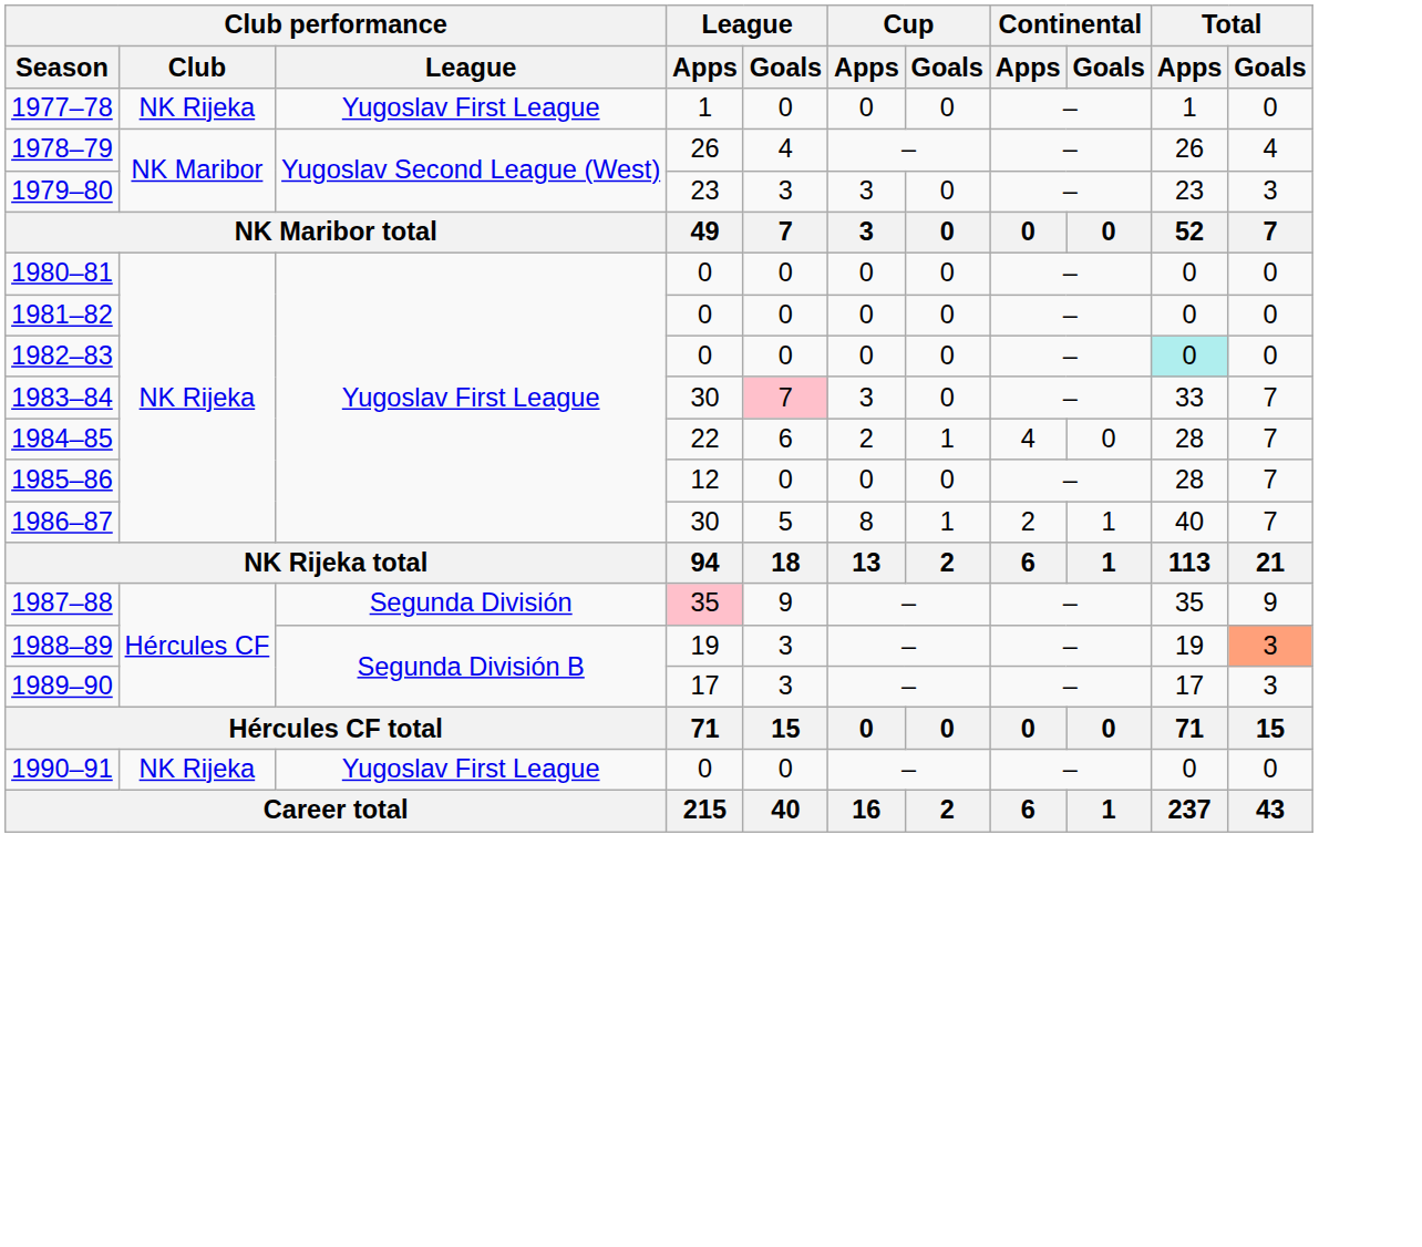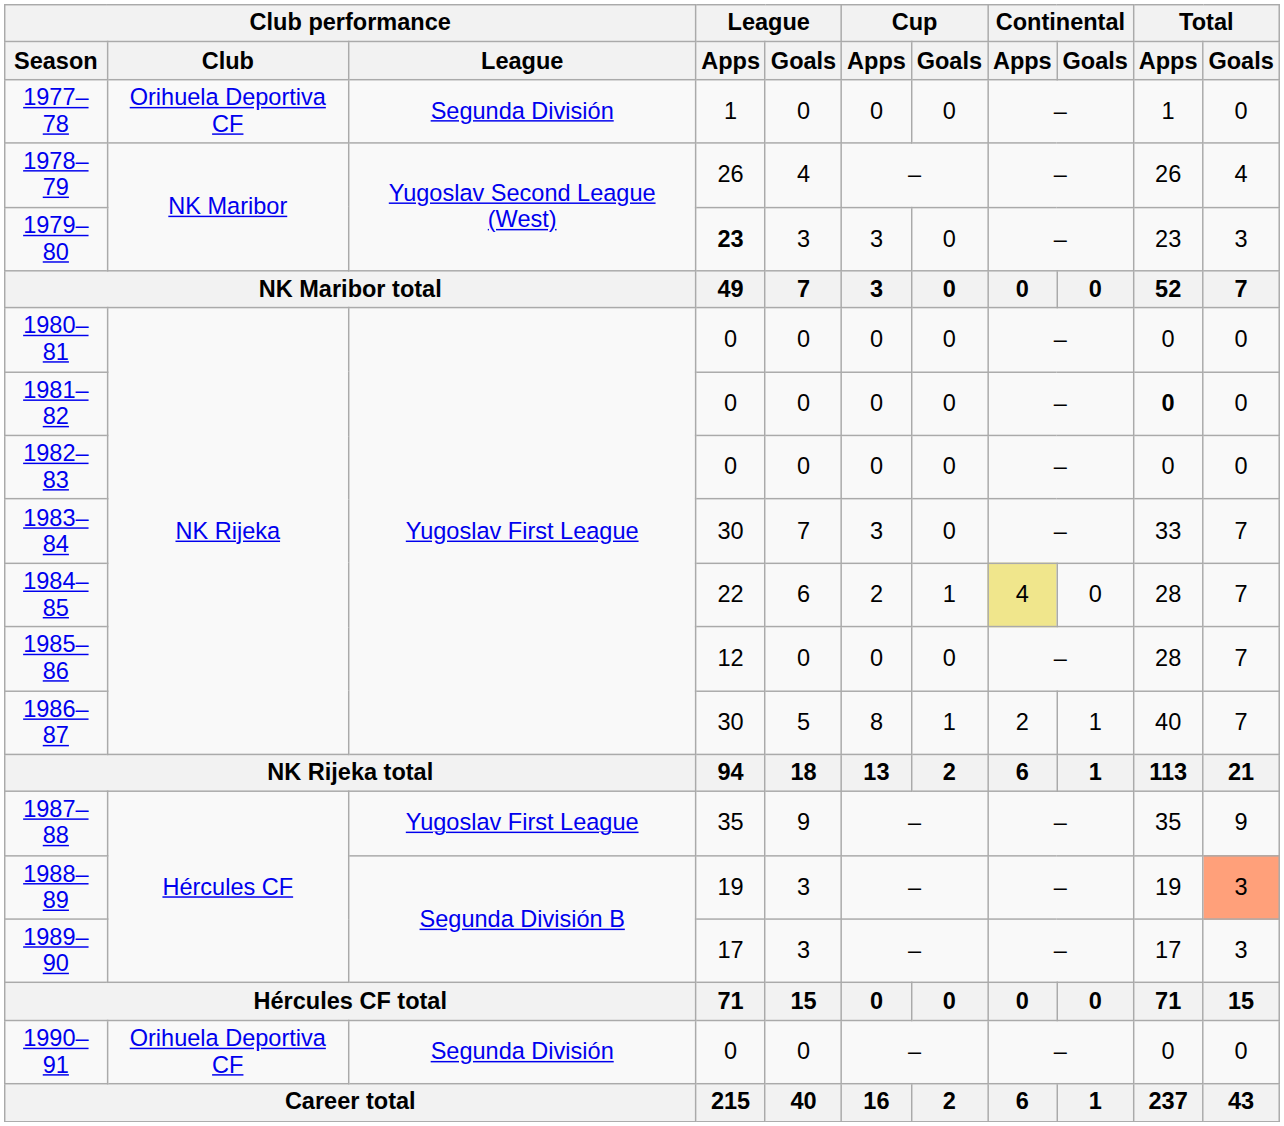 <table class="wikitable" style="text-align:center;">
 <tr>
 <th colspan=3>Club performance</th>
 <th colspan=2>League</th>
 <th colspan=2>Cup</th>
 <th colspan=2>Continental</th>
 <th colspan=2>Total</th>
 </tr>
 <tr>
 <th>Season</th>
 <th>Club</th>
 <th>League</th>
 <th>Apps</th>
 <th>Goals</th>
 <th>Apps</th>
 <th>Goals</th>
 <th>Apps</th>
 <th>Goals</th>
 <th>Apps</th>
 <th>Goals</th>
 </tr>
 <tr>
 <td><a href='#'>1977–78</a></td>
-<td rowspan="1"><a href='#'>NK Rijeka</a></td>
-<td rowspan="1"><a href='#'>Yugoslav First League</a></td>
+<td rowspan="1"><a href='#'>Orihuela Deportiva CF</a></td>
+<td rowspan="1"><a href='#'>Segunda División</a></td>
 <td>1</td>
 <td>0</td>
 <td>0</td>
 <td>0</td>
 <td colspan="2">–</td>
 <td>1</td>
 <td>0</td>
 </tr>
 <tr>
 <td><a href='#'>1978–79</a></td>
 <td rowspan="2"><a href='#'>NK Maribor</a></td>
 <td rowspan="2"><a href='#'>Yugoslav Second League (West)</a></td>
 <td>26</td>
 <td>4</td>
 <td colspan="2">–</td>
 <td colspan="2">–</td>
 <td>26</td>
 <td>4</td>
 </tr>
 <tr>
 <td><a href='#'>1979–80</a></td>
-<td>23</td>
+<td><strong>23</strong></td>
 <td>3</td>
 <td>3</td>
 <td>0</td>
 <td colspan="2">–</td>
 <td>23</td>
 <td>3</td>
 </tr>
 <tr>
 <th colspan=3>NK Maribor total</th>
 <th>49</th>
 <th>7</th>
 <th>3</th>
 <th>0</th>
 <th>0</th>
 <th>0</th>
 <th>52</th>
 <th>7</th>
 </tr>
 <tr>
 <td><a href='#'>1980–81</a></td>
 <td rowspan="7"><a href='#'>NK Rijeka</a></td>
 <td rowspan="7"><a href='#'>Yugoslav First League</a></td>
 <td>0</td>
 <td>0</td>
 <td>0</td>
 <td>0</td>
 <td colspan="2">–</td>
 <td>0</td>
 <td>0</td>
 </tr>
 <tr>
 <td><a href='#'>1981–82</a></td>
 <td>0</td>
 <td>0</td>
 <td>0</td>
 <td>0</td>
 <td colspan="2">–</td>
-<td>0</td>
+<td><strong>0</strong></td>
 <td>0</td>
 </tr>
 <tr>
 <td><a href='#'>1982–83</a></td>
 <td>0</td>
 <td>0</td>
 <td>0</td>
 <td>0</td>
 <td colspan="2">–</td>
-<td style="background: paleturquoise;">0</td>
+<td>0</td>
 <td>0</td>
 </tr>
 <tr>
 <td><a href='#'>1983–84</a></td>
 <td>30</td>
-<td style="background: pink;">7</td>
+<td>7</td>
 <td>3</td>
 <td>0</td>
 <td colspan="2">–</td>
 <td>33</td>
 <td>7</td>
 </tr>
 <tr>
 <td><a href='#'>1984–85</a></td>
 <td>22</td>
 <td>6</td>
 <td>2</td>
 <td>1</td>
-<td>4</td>
+<td style="background: khaki;">4</td>
 <td>0</td>
 <td>28</td>
 <td>7</td>
 </tr>
 <tr>
 <td><a href='#'>1985–86</a></td>
 <td>12</td>
 <td>0</td>
 <td>0</td>
 <td>0</td>
 <td colspan="2">–</td>
 <td>28</td>
 <td>7</td>
 </tr>
 <tr>
 <td><a href='#'>1986–87</a></td>
 <td>30</td>
 <td>5</td>
 <td>8</td>
 <td>1</td>
 <td>2</td>
 <td>1</td>
 <td>40</td>
 <td>7</td>
 </tr>
 <tr>
 <th colspan=3>NK Rijeka total</th>
 <th>94</th>
 <th>18</th>
 <th>13</th>
 <th>2</th>
 <th>6</th>
 <th>1</th>
 <th>113</th>
 <th>21</th>
 </tr>
 <tr>
 <td><a href='#'>1987–88</a></td>
 <td rowspan="3"><a href='#'>Hércules CF</a></td>
-<td rowspan="1"><a href='#'>Segunda División</a></td>
-<td style="background: pink;">35</td>
+<td rowspan="1"><a href='#'>Yugoslav First League</a></td>
+<td>35</td>
 <td>9</td>
 <td colspan="2">–</td>
 <td colspan="2">–</td>
 <td>35</td>
 <td>9</td>
 </tr>
 <tr>
 <td><a href='#'>1988–89</a></td>
 <td rowspan="2"><a href='#'>Segunda División B</a></td>
 <td>19</td>
 <td>3</td>
 <td colspan="2">–</td>
 <td colspan="2">–</td>
 <td>19</td>
 <td style="background: lightsalmon;">3</td>
 </tr>
 <tr>
 <td><a href='#'>1989–90</a></td>
 <td>17</td>
 <td>3</td>
 <td colspan="2">–</td>
 <td colspan="2">–</td>
 <td>17</td>
 <td>3</td>
 </tr>
 <tr>
 <th colspan=3>Hércules CF total</th>
 <th>71</th>
 <th>15</th>
 <th>0</th>
 <th>0</th>
 <th>0</th>
 <th>0</th>
 <th>71</th>
 <th>15</th>
 </tr>
 <tr>
 <td><a href='#'>1990–91</a></td>
-<td rowspan="1"><a href='#'>NK Rijeka</a></td>
-<td rowspan="1"><a href='#'>Yugoslav First League</a></td>
+<td rowspan="1"><a href='#'>Orihuela Deportiva CF</a></td>
+<td rowspan="1"><a href='#'>Segunda División</a></td>
 <td>0</td>
 <td>0</td>
 <td colspan="2">–</td>
 <td colspan="2">–</td>
 <td>0</td>
 <td>0</td>
 </tr>
 <tr>
 <th colspan=3>Career total</th>
 <th>215</th>
 <th>40</th>
 <th>16</th>
 <th>2</th>
 <th>6</th>
 <th>1</th>
 <th>237</th>
 <th>43</th>
 </tr>
 <tr>
 </tr>
 </table>
